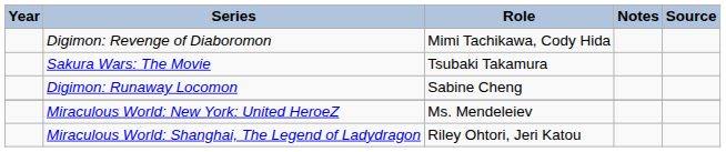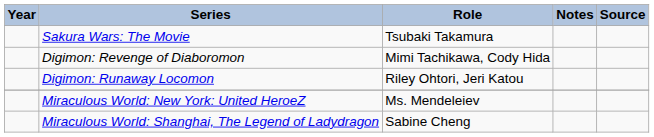 <table class="wikitable sortable plainrowheaders">
 <tr>
 <th style="background:#b0c4de;">Year</th>
 <th style="background:#b0c4de;">Series</th>
 <th style="background:#b0c4de;">Role</th>
 <th style="background:#b0c4de;" class="unsortable">Notes</th>
 <th style="background:#b0c4de;" class="unsortable">Source</th>
 </tr>
 <tr>
 <td></td>
+<td><em><a href='#'>Sakura Wars: The Movie</a></em></td>
+<td>Tsubaki Takamura</td>
+<td></td>
+<td></td>
+</tr>
+<tr>
+<td></td>
 <td><em>Digimon: Revenge of Diaboromon</em></td>
 <td>Mimi Tachikawa, Cody Hida</td>
 <td></td>
 <td></td>
 </tr>
 <tr>
 <td></td>
-<td><em><a href='#'>Sakura Wars: The Movie</a></em></td>
-<td>Tsubaki Takamura</td>
-<td></td>
-<td></td>
-</tr>
-<tr>
-<td></td>
 <td><em><a href='#'>Digimon: Runaway Locomon</a></em></td>
-<td>Sabine Cheng</td>
+<td>Riley Ohtori, Jeri Katou</td>
 <td></td>
 <td></td>
 </tr>
 <tr>
 </tr>
 <tr>
 <td></td>
 <td><em><a href='#'>Miraculous World: New York: United HeroeZ</a></em></td>
 <td>Ms. Mendeleiev</td>
 <td></td>
 <td></td>
 </tr>
 <tr>
 <td></td>
 <td><em><a href='#'>Miraculous World: Shanghai, The Legend of Ladydragon</a></em></td>
-<td>Riley Ohtori, Jeri Katou</td>
+<td>Sabine Cheng</td>
 <td></td>
 <td></td>
 </tr>
 </table>
